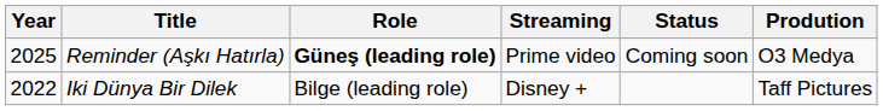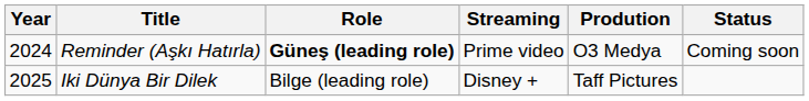 <table class="wikitable">
 <tr>
 <th>Year</th>
 <th>Title</th>
 <th>Role</th>
 <th>Streaming</th>
+<th>Prodution</th>
 <th>Status</th>
-<th>Prodution</th>
+</tr>
+<tr>
+<td>2024</td>
+<td><em>Reminder (Aşkı Hatırla)</em></td>
+<td><strong>Güneş (leading role)</strong></td>
+<td>Prime video</td>
+<td>O3 Medya</td>
+<td>Coming soon</td>
 </tr>
 <tr>
 <td>2025</td>
-<td><em>Reminder (Aşkı Hatırla)</em></td>
-<td><strong>Güneş (leading role)</strong></td>
-<td>Prime video</td>
-<td>Coming soon</td>
-<td>O3 Medya</td>
-</tr>
-<tr>
-<td>2022</td>
 <td><em>Iki Dünya Bir Dilek</em></td>
 <td>Bilge (leading role)</td>
 <td>Disney +</td>
+<td>Taff Pictures</td>
 <td></td>
-<td>Taff Pictures</td>
 </tr>
 </table>
